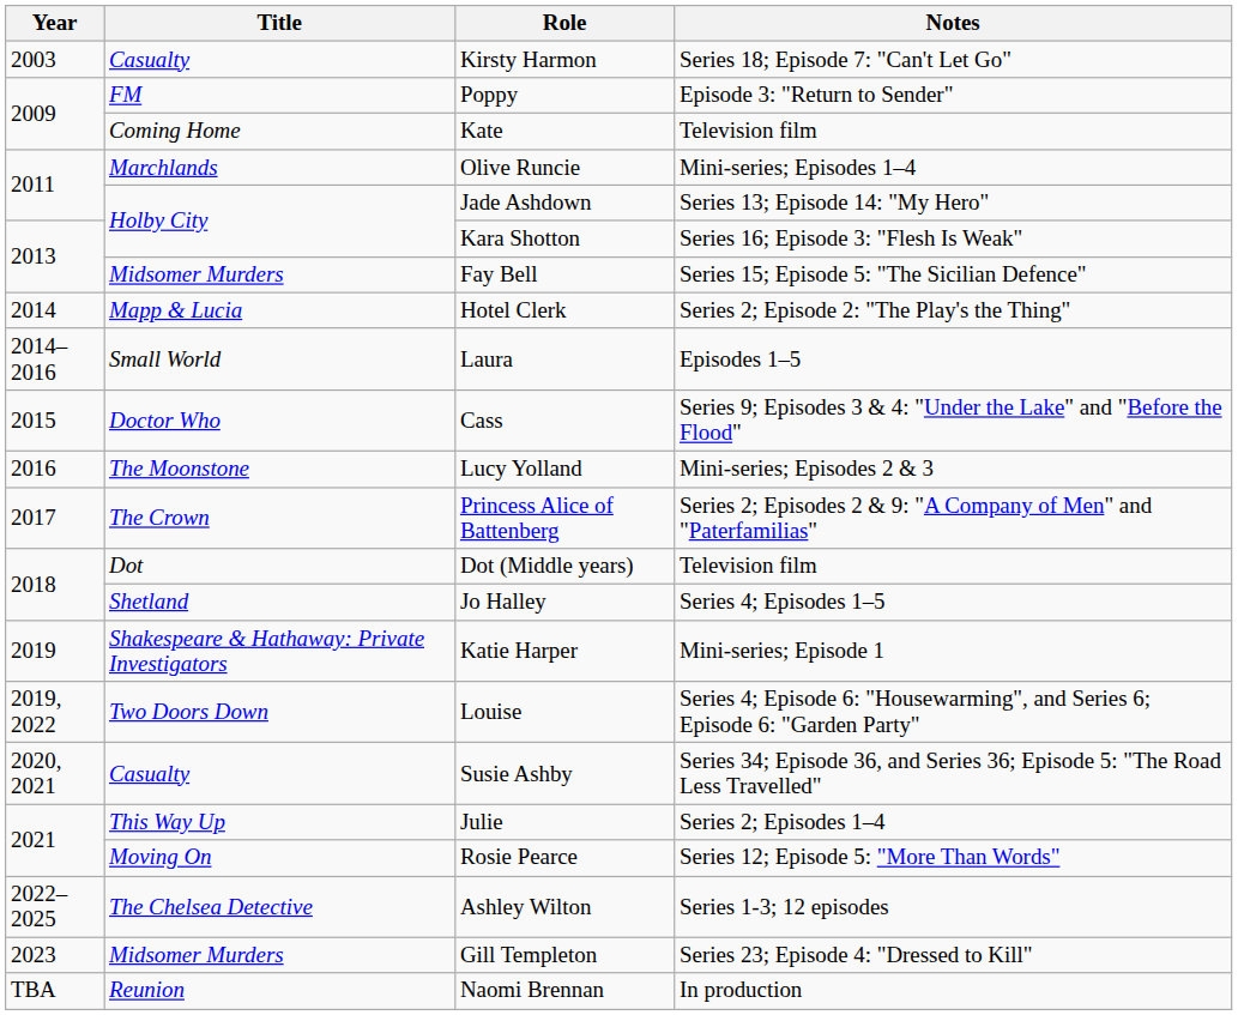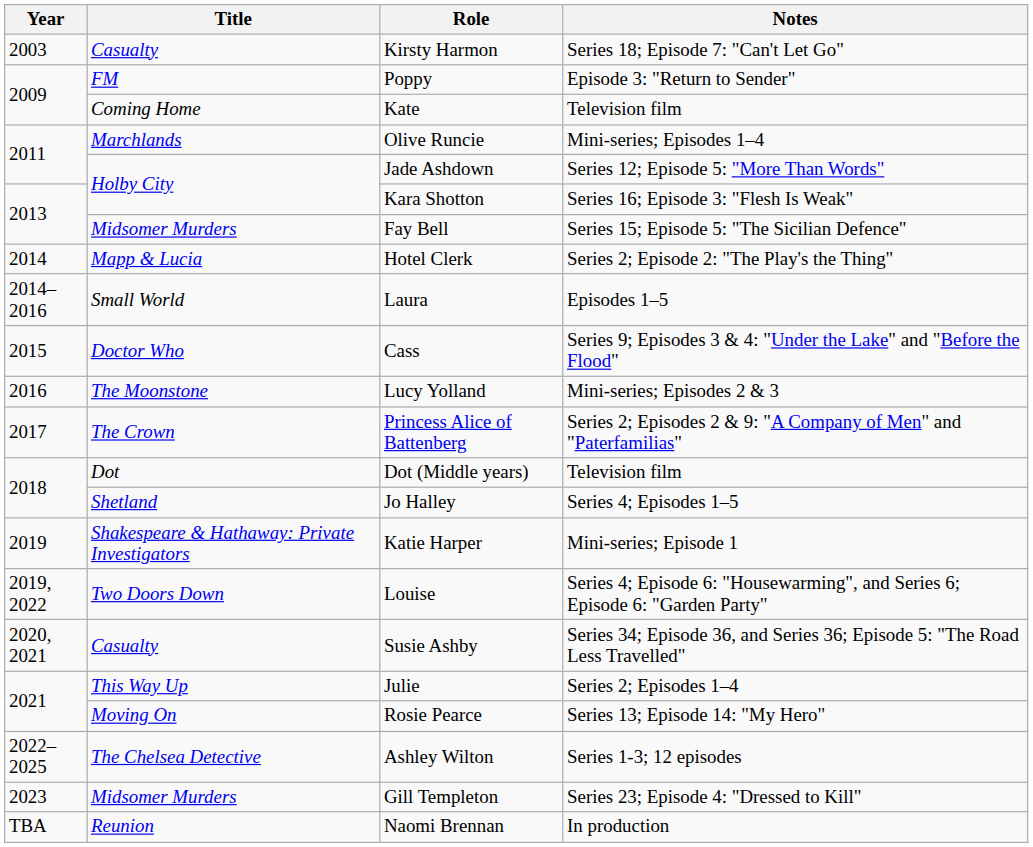 <table class="wikitable">
 <tr>
 <th>Year</th>
 <th>Title</th>
 <th>Role</th>
 <th>Notes</th>
 </tr>
 <tr>
 <td>2003</td>
 <td><a href='#'><em>Casualty</em></a></td>
 <td>Kirsty Harmon</td>
 <td>Series 18; Episode 7: "Can't Let Go"</td>
 </tr>
 <tr>
 <td rowspan=2>2009</td>
 <td><a href='#'><em>FM</em></a></td>
 <td>Poppy</td>
 <td>Episode 3: "Return to Sender"</td>
 </tr>
 <tr>
 <td><em>Coming Home</em></td>
 <td>Kate</td>
 <td>Television film</td>
 </tr>
 <tr>
 <td rowspan=2>2011</td>
 <td><em><a href='#'>Marchlands</a></em></td>
 <td>Olive Runcie</td>
 <td>Mini-series; Episodes 1–4</td>
 </tr>
 <tr>
 <td rowspan=2><em><a href='#'>Holby City</a></em></td>
 <td>Jade Ashdown</td>
-<td>Series 13; Episode 14: "My Hero"</td>
+<td>Series 12; Episode 5: <a href='#'>"More Than Words"</a></td>
 </tr>
 <tr>
 <td rowspan=2>2013</td>
 <td>Kara Shotton</td>
 <td>Series 16; Episode 3: "Flesh Is Weak"</td>
 </tr>
 <tr>
 <td><em><a href='#'>Midsomer Murders</a></em></td>
 <td>Fay Bell</td>
 <td>Series 15; Episode 5: "The Sicilian Defence"</td>
 </tr>
 <tr>
 <td>2014</td>
 <td><em><a href='#'>Mapp & Lucia</a></em></td>
 <td>Hotel Clerk</td>
 <td>Series 2; Episode 2: "The Play's the Thing"</td>
 </tr>
 <tr>
 <td>2014–2016</td>
 <td><em>Small World</em></td>
 <td>Laura</td>
 <td>Episodes 1–5</td>
 </tr>
 <tr>
 <td>2015</td>
 <td><em><a href='#'>Doctor Who</a></em></td>
 <td>Cass</td>
 <td>Series 9; Episodes 3 & 4: "<a href='#'>Under the Lake</a>" and "<a href='#'>Before the Flood</a>"</td>
 </tr>
 <tr>
 <td>2016</td>
 <td><em><a href='#'>The Moonstone</a></em></td>
 <td>Lucy Yolland</td>
 <td>Mini-series; Episodes 2 & 3</td>
 </tr>
 <tr>
 <td>2017</td>
 <td><em><a href='#'>The Crown</a></em></td>
 <td><a href='#'>Princess Alice of Battenberg</a></td>
 <td>Series 2; Episodes 2 & 9: "<a href='#'>A Company of Men</a>" and "<a href='#'>Paterfamilias</a>"</td>
 </tr>
 <tr>
 <td rowspan=2>2018</td>
 <td><em>Dot</em></td>
 <td>Dot (Middle years)</td>
 <td>Television film</td>
 </tr>
 <tr>
 <td><em><a href='#'>Shetland</a></em></td>
 <td>Jo Halley</td>
 <td>Series 4; Episodes 1–5</td>
 </tr>
 <tr>
 <td>2019</td>
 <td><em><a href='#'>Shakespeare & Hathaway: Private Investigators</a></em></td>
 <td>Katie Harper</td>
 <td>Mini-series; Episode 1</td>
 </tr>
 <tr>
 <td>2019, 2022</td>
 <td><em><a href='#'>Two Doors Down</a></em></td>
 <td>Louise</td>
 <td>Series 4; Episode 6: "Housewarming", and Series 6; Episode 6: "Garden Party"</td>
 </tr>
 <tr>
 <td>2020, 2021</td>
 <td><a href='#'><em>Casualty</em></a></td>
 <td>Susie Ashby</td>
 <td>Series 34; Episode 36, and Series 36; Episode 5: "The Road Less Travelled"</td>
 </tr>
 <tr>
 <td rowspan=2>2021</td>
 <td><em><a href='#'>This Way Up</a></em></td>
 <td>Julie</td>
 <td>Series 2; Episodes 1–4</td>
 </tr>
 <tr>
 <td><a href='#'><em>Moving On</em></a></td>
 <td>Rosie Pearce</td>
-<td>Series 12; Episode 5: <a href='#'>"More Than Words"</a></td>
+<td>Series 13; Episode 14: "My Hero"</td>
 </tr>
 <tr>
 <td>2022–2025</td>
 <td><em><a href='#'>The Chelsea Detective</a></em></td>
 <td>Ashley Wilton</td>
 <td>Series 1-3; 12 episodes</td>
 </tr>
 <tr>
 <td>2023</td>
 <td><em><a href='#'>Midsomer Murders</a></em></td>
 <td>Gill Templeton</td>
 <td>Series 23; Episode 4: "Dressed to Kill"</td>
 </tr>
 <tr>
 <td>TBA</td>
 <td><em><a href='#'>Reunion</a></em></td>
 <td>Naomi Brennan</td>
 <td>In production</td>
 </tr>
 </table>
